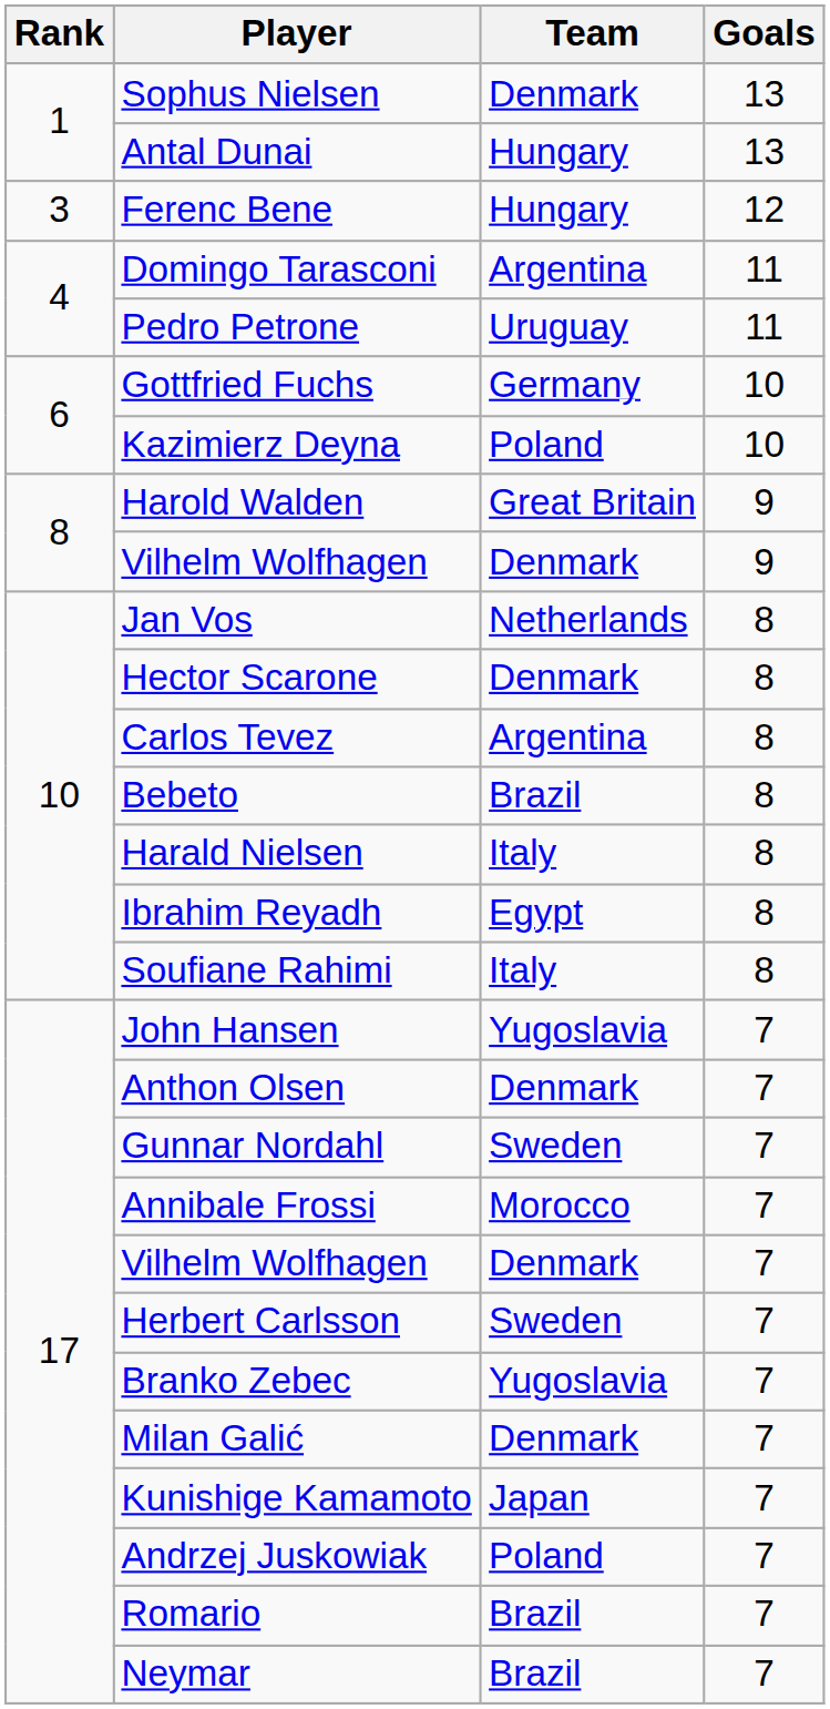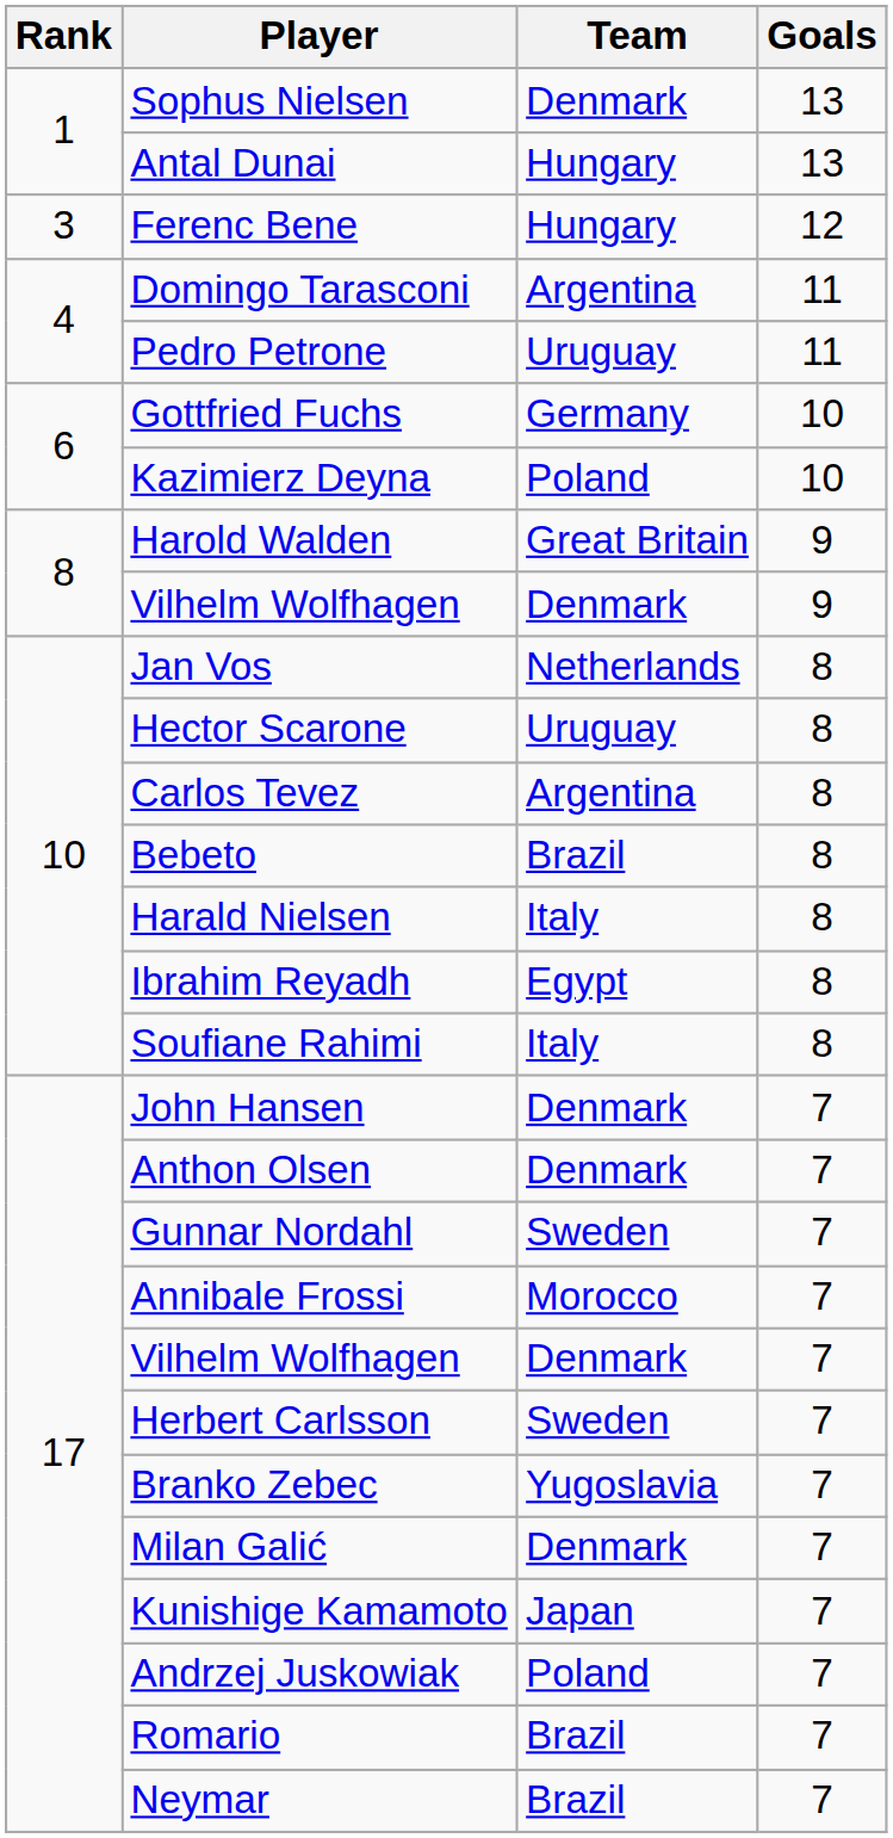 <table class="wikitable sortable" style="text-align: center;">
 <tr>
 <th>Rank</th>
 <th>Player</th>
 <th>Team</th>
 <th>Goals</th>
 </tr>
 <tr>
 <td rowspan="2">1</td>
 <td align="left"> <a href='#'>Sophus Nielsen</a></td>
 <td align="left"><a href='#'>Denmark</a></td>
 <td>13</td>
 </tr>
 <tr>
 <td align="left"> <a href='#'>Antal Dunai</a></td>
 <td align="left"><a href='#'>Hungary</a></td>
 <td>13</td>
 </tr>
 <tr>
 <td>3</td>
 <td align="left"> <a href='#'>Ferenc Bene</a></td>
 <td align="left"><a href='#'>Hungary</a></td>
 <td>12</td>
 </tr>
 <tr>
 <td rowspan="2">4</td>
 <td align="left"> <a href='#'>Domingo Tarasconi</a></td>
 <td align="left"><a href='#'>Argentina</a></td>
 <td>11</td>
 </tr>
 <tr>
 <td align="left"> <a href='#'>Pedro Petrone</a></td>
 <td align="left"><a href='#'>Uruguay</a></td>
 <td>11</td>
 </tr>
 <tr>
 <td rowspan="2">6</td>
 <td align="left"> <a href='#'>Gottfried Fuchs</a></td>
 <td align="left"><a href='#'>Germany</a></td>
 <td>10</td>
 </tr>
 <tr>
 <td align="left"> <a href='#'>Kazimierz Deyna</a></td>
 <td align="left"><a href='#'>Poland</a></td>
 <td>10</td>
 </tr>
 <tr>
 <td rowspan="2">8</td>
 <td align="left"> <a href='#'>Harold Walden</a></td>
 <td align="left"><a href='#'>Great Britain</a></td>
 <td>9</td>
 </tr>
 <tr>
 <td align="left"> <a href='#'>Vilhelm Wolfhagen</a></td>
 <td align="left"><a href='#'>Denmark</a></td>
 <td>9</td>
 </tr>
 <tr>
 <td rowspan="7">10</td>
 <td align="left"> <a href='#'>Jan Vos</a></td>
 <td align="left"><a href='#'>Netherlands</a></td>
 <td>8</td>
 </tr>
 <tr>
 <td align="left"> <a href='#'>Hector Scarone</a></td>
-<td align="left"><a href='#'>Denmark</a></td>
+<td align="left"><a href='#'>Uruguay</a></td>
 <td>8</td>
 </tr>
 <tr>
 <td align="left"> <a href='#'>Carlos Tevez</a></td>
 <td align="left"><a href='#'>Argentina</a></td>
 <td>8</td>
 </tr>
 <tr>
 <td align="left"> <a href='#'>Bebeto</a></td>
 <td align="left"><a href='#'>Brazil</a></td>
 <td>8</td>
 </tr>
 <tr>
 <td align="left"> <a href='#'>Harald Nielsen</a></td>
 <td align="left"><a href='#'>Italy</a></td>
 <td>8</td>
 </tr>
 <tr>
 <td align="left"> <a href='#'>Ibrahim Reyadh</a></td>
 <td align="left"><a href='#'>Egypt</a></td>
 <td>8</td>
 </tr>
 <tr>
 <td align="left"> <a href='#'>Soufiane Rahimi</a></td>
 <td align="left"><a href='#'>Italy</a></td>
 <td>8</td>
 </tr>
 <tr>
 <td rowspan="12">17</td>
 <td align="left"> <a href='#'>John Hansen</a></td>
-<td align="left"><a href='#'>Yugoslavia</a></td>
+<td align="left"><a href='#'>Denmark</a></td>
 <td>7</td>
 </tr>
 <tr>
 <td align="left"> <a href='#'>Anthon Olsen</a></td>
 <td align="left"><a href='#'>Denmark</a></td>
 <td>7</td>
 </tr>
 <tr>
 <td align="left"> <a href='#'>Gunnar Nordahl</a></td>
 <td align="left"><a href='#'>Sweden</a></td>
 <td>7</td>
 </tr>
 <tr>
 <td align="left"> <a href='#'>Annibale Frossi</a></td>
 <td align="left"><a href='#'>Morocco</a></td>
 <td>7</td>
 </tr>
 <tr>
 <td align="left"> <a href='#'>Vilhelm Wolfhagen</a></td>
 <td align="left"><a href='#'>Denmark</a></td>
 <td>7</td>
 </tr>
 <tr>
 <td align="left"> <a href='#'>Herbert Carlsson</a></td>
 <td align="left"><a href='#'>Sweden</a></td>
 <td>7</td>
 </tr>
 <tr>
 <td align="left"> <a href='#'>Branko Zebec</a></td>
 <td align="left"><a href='#'>Yugoslavia</a></td>
 <td>7</td>
 </tr>
 <tr>
 <td align="left"> <a href='#'>Milan Galić</a></td>
 <td align="left"><a href='#'>Denmark</a></td>
 <td>7</td>
 </tr>
 <tr>
 <td align="left"> <a href='#'>Kunishige Kamamoto</a></td>
 <td align="left"><a href='#'>Japan</a></td>
 <td>7</td>
 </tr>
 <tr>
 <td align="left"> <a href='#'>Andrzej Juskowiak</a></td>
 <td align="left"><a href='#'>Poland</a></td>
 <td>7</td>
 </tr>
 <tr>
 <td align="left"> <a href='#'>Romario</a></td>
 <td align="left"><a href='#'>Brazil</a></td>
 <td>7</td>
 </tr>
 <tr>
 <td align="left"> <a href='#'>Neymar</a></td>
 <td align="left"><a href='#'>Brazil</a></td>
 <td>7</td>
 </tr>
 </table>
